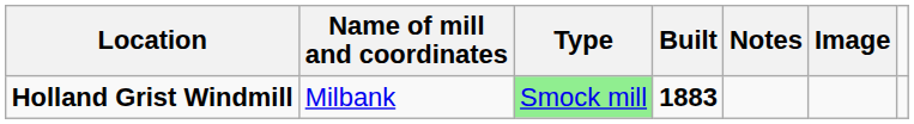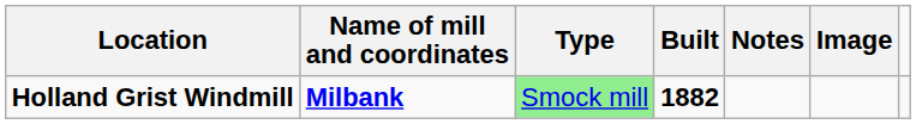 <table class="wikitable">
 <tr>
 <th>Location</th>
 <th>Name of mill<br>and coordinates</th>
 <th>Type</th>
 <th>Built</th>
 <th>Notes</th>
 <th>Image</th>
 </tr>
 <tr>
 <td><strong>Holland Grist Windmill</strong></td>
-<td><a href='#'>Milbank</a><br></td>
+<td><strong><a href='#'>Milbank</a><br></strong></td>
 <td style="background: lightgreen;"><a href='#'>Smock mill</a></td>
-<td><strong>1883</strong></td>
+<td><strong>1882</strong></td>
 <td></td>
 <td></td>
 <td></td>
 </tr>
 </table>
